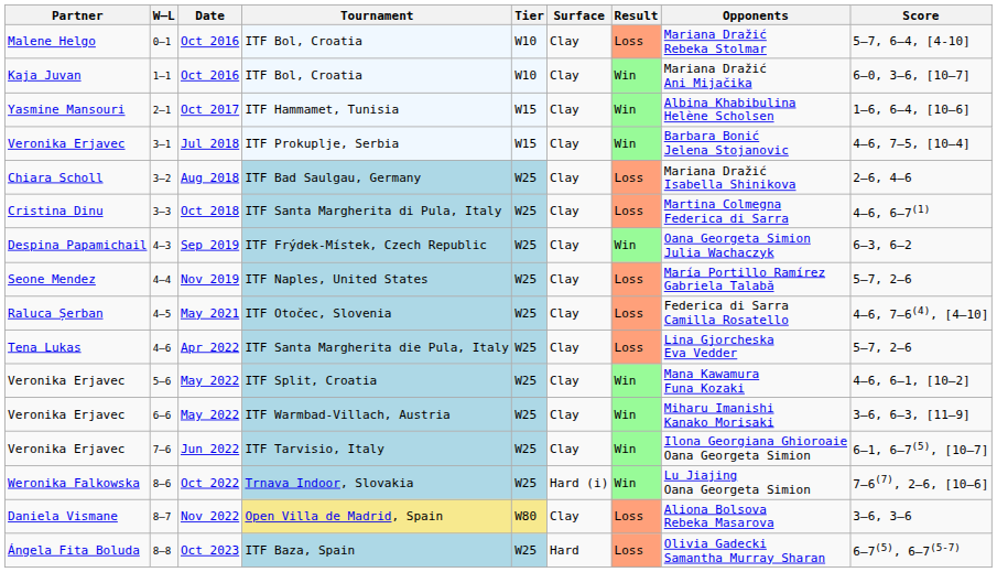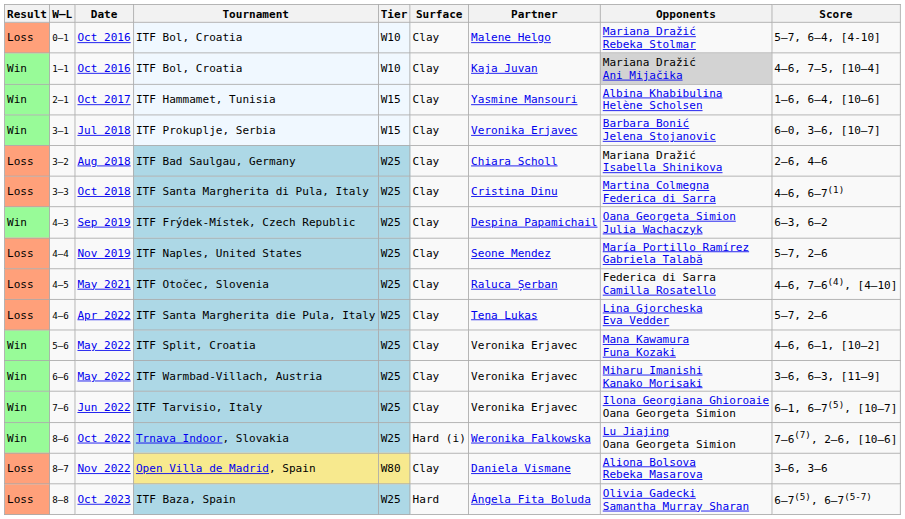 <table class="sortable wikitable">
 <tr>
-<th>Partner</th>
+<th>Result</th>
 <th class="unsortable">W–L</th>
 <th>Date</th>
 <th>Tournament</th>
 <th>Tier</th>
 <th>Surface</th>
-<th>Result</th>
+<th>Partner</th>
 <th>Opponents</th>
 <th class="unsortable">Score</th>
 </tr>
 <tr>
-<td> <a href='#'>Malene Helgo</a></td>
+<td style="background:#ffa07a;">Loss</td>
 <td><small>0–1</small></td>
 <td><a href='#'>Oct 2016</a></td>
 <td style="background:#f0f8ff;">ITF Bol, Croatia</td>
 <td style="background:#f0f8ff;">W10</td>
 <td>Clay</td>
-<td style="background:#ffa07a;">Loss</td>
+<td> <a href='#'>Malene Helgo</a></td>
 <td> <a href='#'>Mariana Dražić</a> <br>  <a href='#'>Rebeka Stolmar</a></td>
 <td>5–7, 6–4, [4-10]</td>
 </tr>
 <tr>
-<td> <a href='#'>Kaja Juvan</a></td>
+<td style="background:#98fb98;">Win</td>
 <td><small>1–1</small></td>
 <td><a href='#'>Oct 2016</a></td>
 <td style="background:#f0f8ff;">ITF Bol, Croatia</td>
 <td style="background:#f0f8ff;">W10</td>
 <td>Clay</td>
-<td style="background:#98fb98;">Win</td>
-<td> Mariana Dražić <br>  <a href='#'>Ani Mijačika</a></td>
-<td>6–0, 3–6, [10–7]</td>
+<td> <a href='#'>Kaja Juvan</a></td>
+<td style="background: lightgrey;"> Mariana Dražić <br>  <a href='#'>Ani Mijačika</a></td>
+<td>4–6, 7–5, [10–4]</td>
 </tr>
 <tr>
-<td> <a href='#'>Yasmine Mansouri</a></td>
+<td style="background:#98fb98;">Win</td>
 <td><small>2–1</small></td>
 <td><a href='#'>Oct 2017</a></td>
 <td style="background:#f0f8ff;">ITF Hammamet, Tunisia</td>
 <td style="background:#f0f8ff;">W15</td>
 <td>Clay</td>
-<td style="background:#98fb98;">Win</td>
+<td> <a href='#'>Yasmine Mansouri</a></td>
 <td> <a href='#'>Albina Khabibulina</a> <br>  <a href='#'>Helène Scholsen</a></td>
 <td>1–6, 6–4, [10–6]</td>
 </tr>
 <tr>
-<td> <a href='#'>Veronika Erjavec</a></td>
+<td style="background:#98fb98;">Win</td>
 <td><small>3–1</small></td>
 <td><a href='#'>Jul 2018</a></td>
 <td style="background:#f0f8ff;">ITF Prokuplje, Serbia</td>
 <td style="background:#f0f8ff;">W15</td>
 <td>Clay</td>
-<td style="background:#98fb98;">Win</td>
+<td> <a href='#'>Veronika Erjavec</a></td>
 <td> <a href='#'>Barbara Bonić</a> <br>  <a href='#'>Jelena Stojanovic</a></td>
-<td>4–6, 7–5, [10–4]</td>
+<td>6–0, 3–6, [10–7]</td>
 </tr>
 <tr>
-<td> <a href='#'>Chiara Scholl</a></td>
+<td style="background:#ffa07a;">Loss</td>
 <td><small>3–2</small></td>
 <td><a href='#'>Aug 2018</a></td>
 <td style="background:lightblue;">ITF Bad Saulgau, Germany</td>
 <td style="background:lightblue;">W25</td>
 <td>Clay</td>
-<td style="background:#ffa07a;">Loss</td>
+<td> <a href='#'>Chiara Scholl</a></td>
 <td> Mariana Dražić <br>  <a href='#'>Isabella Shinikova</a></td>
 <td>2–6, 4–6</td>
 </tr>
 <tr>
-<td> <a href='#'>Cristina Dinu</a></td>
+<td style="background:#ffa07a;">Loss</td>
 <td><small>3–3</small></td>
 <td><a href='#'>Oct 2018</a></td>
 <td style="background:lightblue;">ITF Santa Margherita di Pula, Italy</td>
 <td style="background:lightblue;">W25</td>
 <td>Clay</td>
-<td style="background:#ffa07a;">Loss</td>
+<td> <a href='#'>Cristina Dinu</a></td>
 <td> <a href='#'>Martina Colmegna</a> <br>  <a href='#'>Federica di Sarra</a></td>
 <td>4–6, 6–7<sup>(1)</sup></td>
 </tr>
 <tr>
-<td> <a href='#'>Despina Papamichail</a></td>
+<td style="background:#98fb98;">Win</td>
 <td><small>4–3</small></td>
 <td><a href='#'>Sep 2019</a></td>
 <td style="background:lightblue;">ITF Frýdek-Místek, Czech Republic</td>
 <td style="background:lightblue;">W25</td>
 <td>Clay</td>
-<td style="background:#98fb98;">Win</td>
+<td> <a href='#'>Despina Papamichail</a></td>
 <td> <a href='#'>Oana Georgeta Simion</a> <br>  <a href='#'>Julia Wachaczyk</a></td>
 <td>6–3, 6–2</td>
 </tr>
 <tr>
-<td> <a href='#'>Seone Mendez</a></td>
+<td style="background:#ffa07a;">Loss</td>
 <td><small>4–4</small></td>
 <td><a href='#'>Nov 2019</a></td>
 <td style="background:lightblue;">ITF Naples, United States</td>
 <td style="background:lightblue;">W25</td>
 <td>Clay</td>
-<td style="background:#ffa07a;">Loss</td>
+<td> <a href='#'>Seone Mendez</a></td>
 <td> <a href='#'>María Portillo Ramírez</a> <br>  <a href='#'>Gabriela Talabă</a></td>
 <td>5–7, 2–6</td>
 </tr>
 <tr>
-<td> <a href='#'>Raluca Șerban</a></td>
+<td style="background:#ffa07a;">Loss</td>
 <td><small>4–5</small></td>
 <td><a href='#'>May 2021</a></td>
 <td style="background:lightblue;">ITF Otočec, Slovenia</td>
 <td style="background:lightblue;">W25</td>
 <td>Clay</td>
-<td style="background:#ffa07a;">Loss</td>
+<td> <a href='#'>Raluca Șerban</a></td>
 <td> Federica di Sarra <br>  <a href='#'>Camilla Rosatello</a></td>
 <td>4–6, 7–6<sup>(4)</sup>, [4–10]</td>
 </tr>
 <tr>
-<td> <a href='#'>Tena Lukas</a></td>
+<td style="background:#ffa07a;">Loss</td>
 <td><small>4–6</small></td>
 <td><a href='#'>Apr 2022</a></td>
 <td style="background:lightblue;">ITF Santa Margherita die Pula, Italy</td>
 <td style="background:lightblue;">W25</td>
 <td>Clay</td>
-<td style="background:#ffa07a;">Loss</td>
+<td> <a href='#'>Tena Lukas</a></td>
 <td> <a href='#'>Lina Gjorcheska</a> <br>  <a href='#'>Eva Vedder</a></td>
 <td>5–7, 2–6</td>
 </tr>
 <tr>
-<td> Veronika Erjavec</td>
+<td style="background:#98FB98;">Win</td>
 <td><small>5–6</small></td>
 <td><a href='#'>May 2022</a></td>
 <td style="background:lightblue;">ITF Split, Croatia</td>
 <td style="background:lightblue;">W25</td>
 <td>Clay</td>
-<td style="background:#98FB98;">Win</td>
+<td> Veronika Erjavec</td>
 <td> <a href='#'>Mana Kawamura</a> <br>  <a href='#'>Funa Kozaki</a></td>
 <td>4–6, 6–1, [10–2]</td>
 </tr>
 <tr>
-<td> Veronika Erjavec</td>
+<td style="background:#98FB98;">Win</td>
 <td><small>6–6</small></td>
 <td><a href='#'>May 2022</a></td>
 <td style="background:lightblue;">ITF Warmbad-Villach, Austria</td>
 <td style="background:lightblue;">W25</td>
 <td>Clay</td>
-<td style="background:#98FB98;">Win</td>
+<td> Veronika Erjavec</td>
 <td> <a href='#'>Miharu Imanishi</a> <br>  <a href='#'>Kanako Morisaki</a></td>
 <td>3–6, 6–3, [11–9]</td>
 </tr>
 <tr>
-<td> Veronika Erjavec</td>
+<td style="background:#98FB98;">Win</td>
 <td><small>7–6</small></td>
 <td><a href='#'>Jun 2022</a></td>
 <td style="background:lightblue;">ITF Tarvisio, Italy</td>
 <td style="background:lightblue;">W25</td>
 <td>Clay</td>
-<td style="background:#98FB98;">Win</td>
+<td> Veronika Erjavec</td>
 <td> <a href='#'>Ilona Georgiana Ghioroaie</a> <br>  Oana Georgeta Simion</td>
 <td>6–1, 6–7<sup>(5)</sup>, [10–7]</td>
 </tr>
 <tr>
-<td> <a href='#'>Weronika Falkowska</a></td>
+<td style="background:#98FB98;">Win</td>
 <td><small>8–6</small></td>
 <td><a href='#'>Oct 2022</a></td>
 <td style="background:lightblue;"><a href='#'>Trnava Indoor</a>, Slovakia</td>
 <td style="background:lightblue;">W25</td>
 <td>Hard (i)</td>
-<td style="background:#98FB98;">Win</td>
+<td> <a href='#'>Weronika Falkowska</a></td>
 <td> <a href='#'>Lu Jiajing</a> <br>  Oana Georgeta Simion</td>
 <td>7–6<sup>(7)</sup>, 2–6, [10–6]</td>
 </tr>
 <tr>
-<td> <a href='#'>Daniela Vismane</a></td>
+<td style="background:#ffa07a;">Loss</td>
 <td><small>8–7</small></td>
 <td><a href='#'>Nov 2022</a></td>
 <td style="background:#f7e98e;"><a href='#'>Open Villa de Madrid</a>, Spain</td>
 <td style="background:#f7e98e;">W80</td>
 <td>Clay</td>
-<td style="background:#ffa07a;">Loss</td>
+<td> <a href='#'>Daniela Vismane</a></td>
 <td> <a href='#'>Aliona Bolsova</a> <br>  <a href='#'>Rebeka Masarova</a></td>
 <td>3–6, 3–6</td>
 </tr>
 <tr>
-<td> <a href='#'>Ángela Fita Boluda</a></td>
+<td style="background:#ffa07a;">Loss</td>
 <td><small>8–8</small></td>
 <td><a href='#'>Oct 2023</a></td>
 <td style="background:lightblue;">ITF Baza, Spain</td>
 <td style="background:lightblue;">W25</td>
 <td>Hard</td>
-<td style="background:#ffa07a;">Loss</td>
+<td> <a href='#'>Ángela Fita Boluda</a></td>
 <td> <a href='#'>Olivia Gadecki</a> <br>  <a href='#'>Samantha Murray Sharan</a></td>
 <td>6–7<sup>(5)</sup>, 6–7<sup>(5-7)</sup></td>
 </tr>
 </table>
